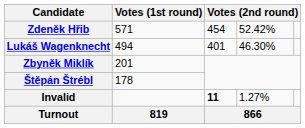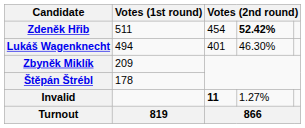 <table class="wikitable">
 <tr>
 <th>Candidate</th>
 <th>Votes (1st round)</th>
 <th colspan=3>Votes (2nd round)</th>
 </tr>
 <tr>
 <th><a href='#'>Zdeněk Hřib</a></th>
-<td>571</td>
+<td>511</td>
 <td>454</td>
-<td>52.42%</td>
+<td><strong>52.42%</strong></td>
 <td></td>
 </tr>
 <tr>
 <th><a href='#'>Lukáš Wagenknecht</a></th>
 <td>494</td>
 <td>401</td>
 <td>46.30%</td>
 <td></td>
 </tr>
 <tr>
 <th><a href='#'>Zbyněk Miklík</a></th>
-<td>201</td>
+<td>209</td>
 <td colspan=3 rowspan=2></td>
 </tr>
 <tr>
 <th><a href='#'>Štěpán Štrébl</a></th>
 <td>178</td>
 </tr>
 <tr>
 <th>Invalid</th>
 <td></td>
 <td><strong>11</strong></td>
 <td>1.27%</td>
 <td></td>
 </tr>
 <tr>
 <th>Turnout</th>
 <th>819</th>
 <th colspan=3>866</th>
 </tr>
 </table>
